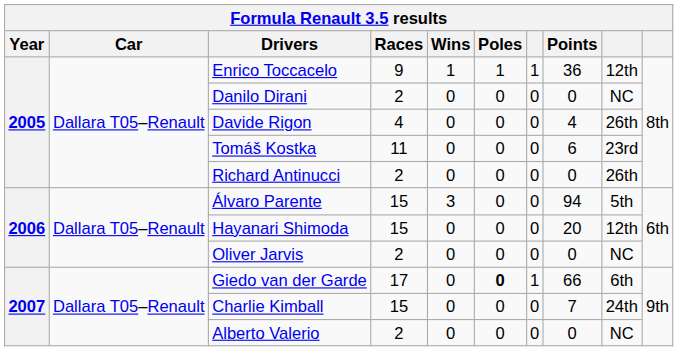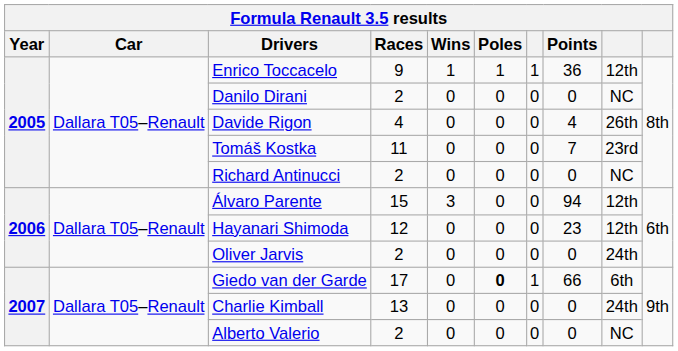 <table class="wikitable" style="font-size:95%">
 <tr>
 <th colspan=10><a href='#'>Formula Renault 3.5</a> results</th>
 </tr>
 <tr>
 <th>Year</th>
 <th>Car</th>
 <th>Drivers</th>
 <th>Races</th>
 <th>Wins</th>
 <th>Poles</th>
 <th></th>
 <th>Points</th>
 <th></th>
 <th></th>
 </tr>
 <tr align=center>
 <th rowspan=5><a href='#'>2005</a></th>
 <td rowspan=5><a href='#'>Dallara T05</a>–<a href='#'>Renault</a></td>
 <td align= left> <a href='#'>Enrico Toccacelo</a></td>
 <td>9</td>
 <td>1</td>
 <td>1</td>
 <td>1</td>
 <td>36</td>
 <td>12th</td>
 <td rowspan=5>8th</td>
 </tr>
 <tr align= center>
 <td align= left> <a href='#'>Danilo Dirani</a></td>
 <td>2</td>
 <td>0</td>
 <td>0</td>
 <td>0</td>
 <td>0</td>
 <td>NC</td>
 </tr>
 <tr align= center>
 <td align= left> <a href='#'>Davide Rigon</a></td>
 <td>4</td>
 <td>0</td>
 <td>0</td>
 <td>0</td>
 <td>4</td>
 <td>26th</td>
 </tr>
 <tr align= center>
 <td align= left> <a href='#'>Tomáš Kostka</a></td>
 <td>11</td>
 <td>0</td>
 <td>0</td>
 <td>0</td>
-<td>6</td>
+<td>7</td>
 <td>23rd</td>
 </tr>
 <tr align=center>
 <td align= left> <a href='#'>Richard Antinucci</a></td>
 <td>2</td>
 <td>0</td>
 <td>0</td>
 <td>0</td>
 <td>0</td>
-<td>26th</td>
+<td>NC</td>
 </tr>
 <tr align=center>
 <th rowspan=3><a href='#'>2006</a></th>
 <td rowspan=3><a href='#'>Dallara T05</a>–<a href='#'>Renault</a></td>
 <td align=left> <a href='#'>Álvaro Parente</a></td>
 <td>15</td>
 <td>3</td>
 <td>0</td>
 <td>0</td>
 <td>94</td>
-<td>5th</td>
+<td>12th</td>
 <td rowspan=3>6th</td>
 </tr>
 <tr align=center>
 <td align=left> <a href='#'>Hayanari Shimoda</a></td>
-<td>15</td>
+<td>12</td>
 <td>0</td>
 <td>0</td>
 <td>0</td>
-<td>20</td>
+<td>23</td>
 <td>12th</td>
 </tr>
 <tr align=center>
 <td align=left> <a href='#'>Oliver Jarvis</a></td>
 <td>2</td>
 <td>0</td>
 <td>0</td>
 <td>0</td>
 <td>0</td>
-<td>NC</td>
+<td>24th</td>
 </tr>
 <tr align=center>
 <th rowspan=3><a href='#'>2007</a></th>
 <td rowspan=3><a href='#'>Dallara T05</a>–<a href='#'>Renault</a></td>
 <td align=left> <a href='#'>Giedo van der Garde</a></td>
 <td>17</td>
 <td>0</td>
 <td><strong>0</strong></td>
 <td>1</td>
 <td>66</td>
 <td>6th</td>
 <td rowspan=3>9th</td>
 </tr>
 <tr align=center>
 <td align=left> <a href='#'>Charlie Kimball</a></td>
-<td>15</td>
+<td>13</td>
 <td>0</td>
 <td>0</td>
 <td>0</td>
-<td>7</td>
+<td>0</td>
 <td>24th</td>
 </tr>
 <tr align=center>
 <td align=left> <a href='#'>Alberto Valerio</a></td>
 <td>2</td>
 <td>0</td>
 <td>0</td>
 <td>0</td>
 <td>0</td>
 <td>NC</td>
 </tr>
 </table>
